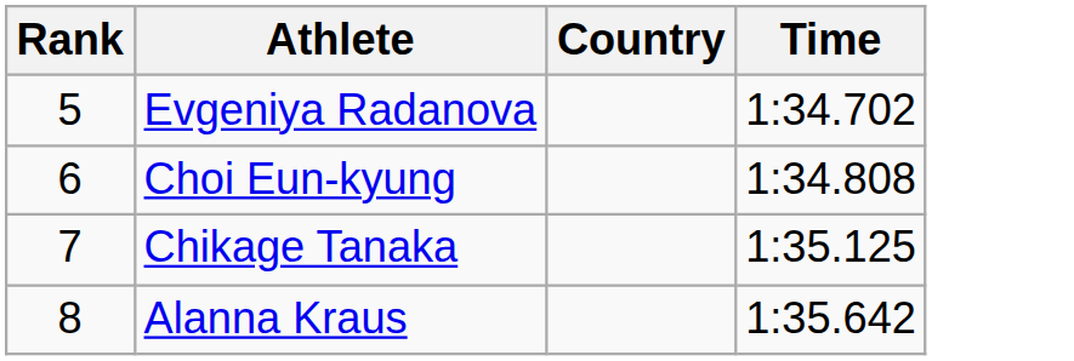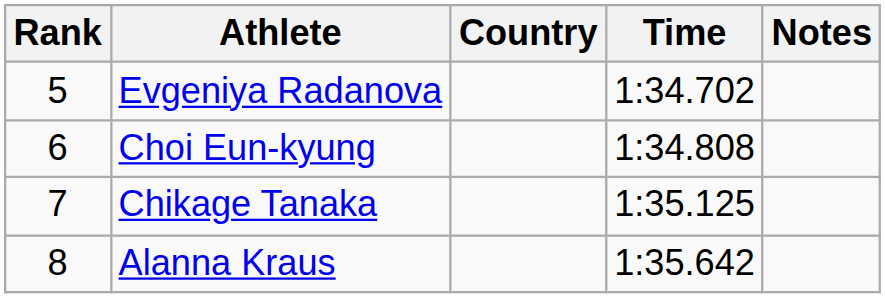 <table class="wikitable sortable" style="text-align:center">
 <tr>
 <th>Rank</th>
 <th>Athlete</th>
 <th>Country</th>
 <th>Time</th>
+<th>Notes</th>
 </tr>
 <tr>
 <td>5</td>
 <td align=left><a href='#'>Evgeniya Radanova</a></td>
 <td align=left></td>
 <td>1:34.702</td>
+<td></td>
 </tr>
 <tr>
 <td>6</td>
 <td align=left><a href='#'>Choi Eun-kyung</a></td>
 <td align=left></td>
 <td>1:34.808</td>
+<td></td>
 </tr>
 <tr>
 <td>7</td>
 <td align=left><a href='#'>Chikage Tanaka</a></td>
 <td align=left></td>
 <td>1:35.125</td>
+<td></td>
 </tr>
 <tr>
 <td>8</td>
 <td align=left><a href='#'>Alanna Kraus</a></td>
 <td align=left></td>
 <td>1:35.642</td>
+<td></td>
 </tr>
 </table>
